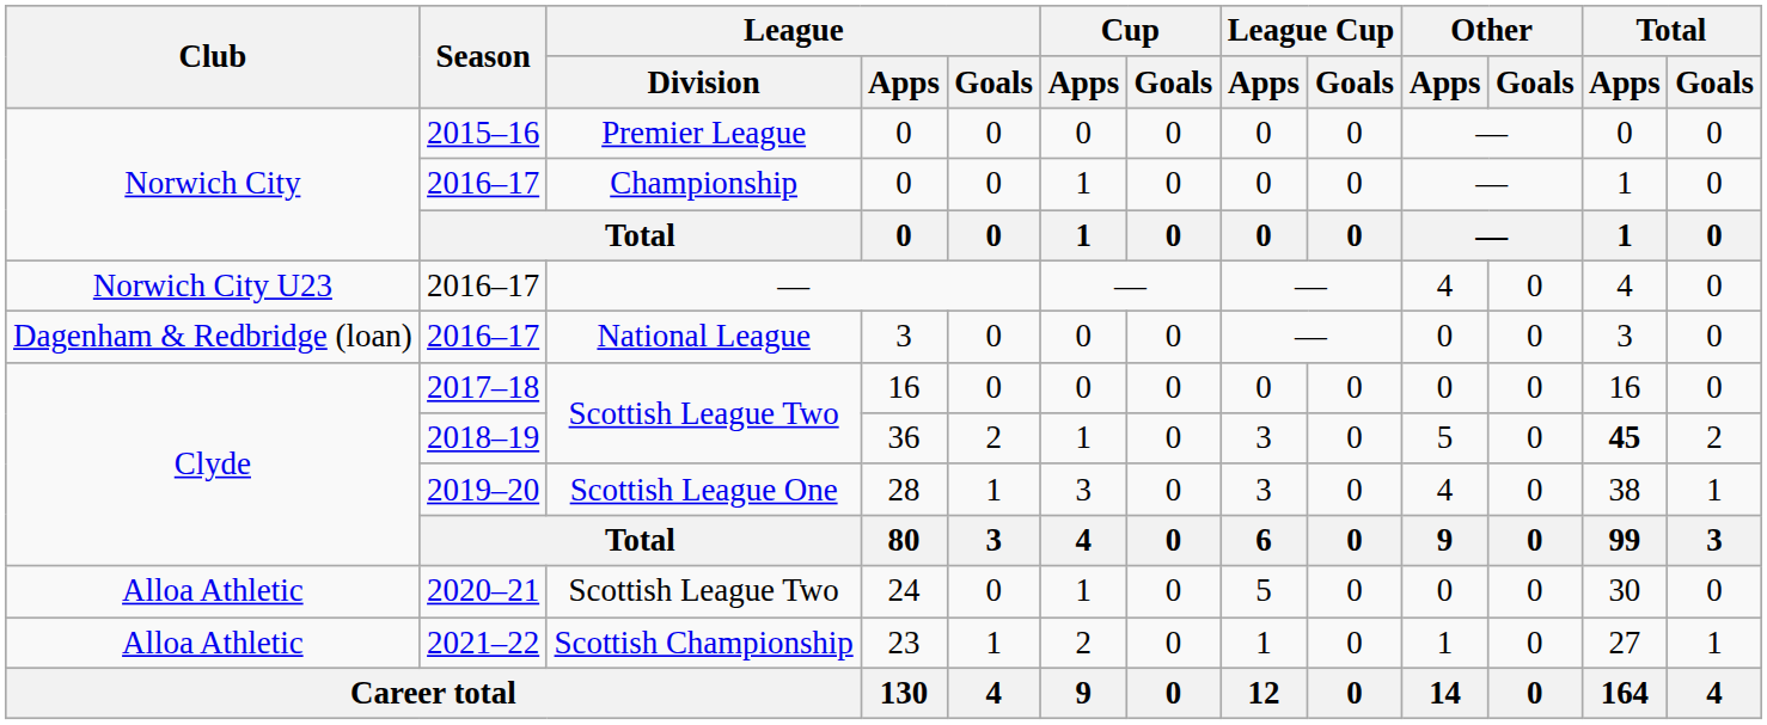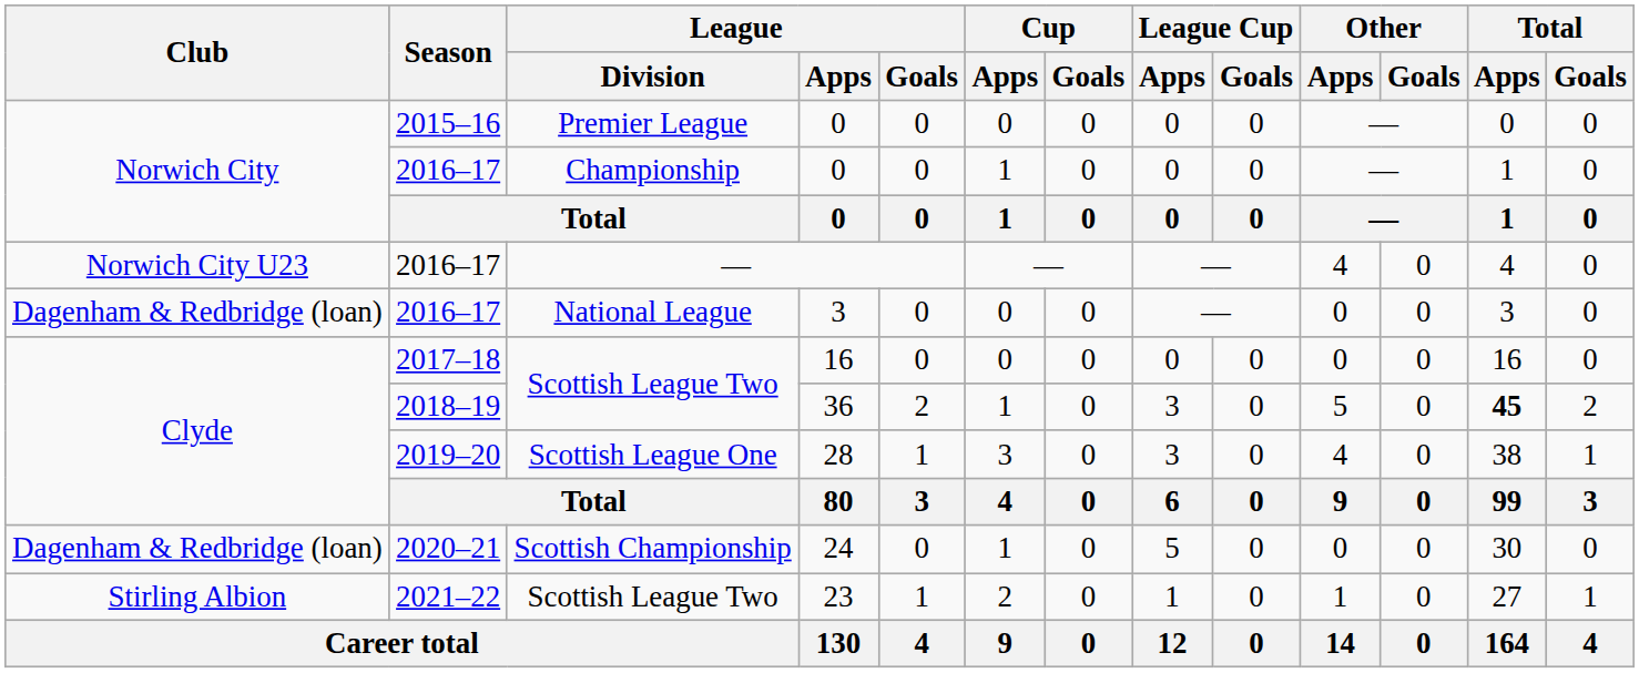 <table class="wikitable" style="text-align:center">
 <tr>
 <th rowspan="2">Club</th>
 <th rowspan="2">Season</th>
 <th colspan="3">League</th>
 <th colspan="2">Cup</th>
 <th colspan="2">League Cup</th>
 <th colspan="2">Other</th>
 <th colspan="2">Total</th>
 </tr>
 <tr>
 <th>Division</th>
 <th>Apps</th>
 <th>Goals</th>
 <th>Apps</th>
 <th>Goals</th>
 <th>Apps</th>
 <th>Goals</th>
 <th>Apps</th>
 <th>Goals</th>
 <th>Apps</th>
 <th>Goals</th>
 </tr>
 <tr>
 <td rowspan=3><a href='#'>Norwich City</a></td>
 <td><a href='#'>2015–16</a></td>
 <td><a href='#'>Premier League</a></td>
 <td>0</td>
 <td>0</td>
 <td>0</td>
 <td>0</td>
 <td>0</td>
 <td>0</td>
 <td colspan="2">—</td>
 <td>0</td>
 <td>0</td>
 </tr>
 <tr>
 <td><a href='#'>2016–17</a></td>
 <td><a href='#'>Championship</a></td>
 <td>0</td>
 <td>0</td>
 <td>1</td>
 <td>0</td>
 <td>0</td>
 <td>0</td>
 <td colspan="2">—</td>
 <td>1</td>
 <td>0</td>
 </tr>
 <tr>
 <th colspan=2>Total</th>
 <th>0</th>
 <th>0</th>
 <th>1</th>
 <th>0</th>
 <th>0</th>
 <th>0</th>
 <th colspan="2">—</th>
 <th>1</th>
 <th>0</th>
 </tr>
 <tr>
 <td><a href='#'>Norwich City U23</a></td>
 <td>2016–17</td>
 <td colspan=3>—</td>
 <td colspan=2>—</td>
 <td colspan=2>—</td>
 <td>4</td>
 <td>0</td>
 <td>4</td>
 <td>0</td>
 </tr>
 <tr>
 <td><a href='#'>Dagenham & Redbridge</a> (loan)</td>
 <td><a href='#'>2016–17</a></td>
 <td><a href='#'>National League</a></td>
 <td>3</td>
 <td>0</td>
 <td>0</td>
 <td>0</td>
 <td colspan="2">—</td>
 <td>0</td>
 <td>0</td>
 <td>3</td>
 <td>0</td>
 </tr>
 <tr>
 <td rowspan=4><a href='#'>Clyde</a></td>
 <td><a href='#'>2017–18</a></td>
 <td rowspan=2><a href='#'>Scottish League Two</a></td>
 <td>16</td>
 <td>0</td>
 <td>0</td>
 <td>0</td>
 <td>0</td>
 <td>0</td>
 <td>0</td>
 <td>0</td>
 <td>16</td>
 <td>0</td>
 </tr>
 <tr>
 <td><a href='#'>2018–19</a></td>
 <td>36</td>
 <td>2</td>
 <td>1</td>
 <td>0</td>
 <td>3</td>
 <td>0</td>
 <td>5</td>
 <td>0</td>
 <td><strong>45</strong></td>
 <td>2</td>
 </tr>
 <tr>
 <td><a href='#'>2019–20</a></td>
 <td><a href='#'>Scottish League One</a></td>
 <td>28</td>
 <td>1</td>
 <td>3</td>
 <td>0</td>
 <td>3</td>
 <td>0</td>
 <td>4</td>
 <td>0</td>
 <td>38</td>
 <td>1</td>
 </tr>
 <tr>
 <th colspan=2>Total</th>
 <th>80</th>
 <th>3</th>
 <th>4</th>
 <th>0</th>
 <th>6</th>
 <th>0</th>
 <th>9</th>
 <th>0</th>
 <th>99</th>
 <th>3</th>
 </tr>
 <tr>
-<td><a href='#'>Alloa Athletic</a></td>
+<td><a href='#'>Dagenham & Redbridge</a> (loan)</td>
 <td><a href='#'>2020–21</a></td>
-<td>Scottish League Two</td>
+<td><a href='#'>Scottish Championship</a></td>
 <td>24</td>
 <td>0</td>
 <td>1</td>
 <td>0</td>
 <td>5</td>
 <td>0</td>
 <td>0</td>
 <td>0</td>
 <td>30</td>
 <td>0</td>
 </tr>
 <tr>
-<td><a href='#'>Alloa Athletic</a></td>
+<td><a href='#'>Stirling Albion</a></td>
 <td><a href='#'>2021–22</a></td>
-<td><a href='#'>Scottish Championship</a></td>
+<td>Scottish League Two</td>
 <td>23</td>
 <td>1</td>
 <td>2</td>
 <td>0</td>
 <td>1</td>
 <td>0</td>
 <td>1</td>
 <td>0</td>
 <td>27</td>
 <td>1</td>
 </tr>
 <tr>
 <th colspan="3">Career total</th>
 <th>130</th>
 <th>4</th>
 <th>9</th>
 <th>0</th>
 <th>12</th>
 <th>0</th>
 <th>14</th>
 <th>0</th>
 <th>164</th>
 <th>4</th>
 </tr>
 </table>
